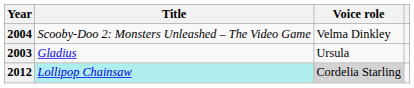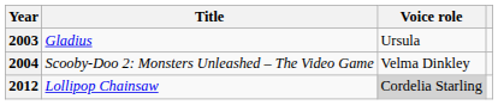 <table class="wikitable plainrowheaders" style="margin-right: 0;">
 <tr>
 <th scope="col">Year</th>
 <th scope="col">Title</th>
 <th scope="col">Voice role</th>
 <th scope="col"></th>
 </tr>
 <tr>
+<th scope="row">2003</th>
+<td><em><a href='#'>Gladius</a></em></td>
+<td>Ursula</td>
+<td style="text-align: center;"></td>
+</tr>
+<tr>
 <th scope="row">2004</th>
 <td><em>Scooby-Doo 2: Monsters Unleashed – The Video Game</em></td>
 <td>Velma Dinkley</td>
 <td style="text-align: center;"></td>
 </tr>
 <tr>
-<th scope="row">2003</th>
-<td><em><a href='#'>Gladius</a></em></td>
-<td>Ursula</td>
-<td style="text-align: center;"></td>
-</tr>
-<tr>
 <th scope="row">2012</th>
-<td style="background: paleturquoise;"><em><a href='#'>Lollipop Chainsaw</a></em></td>
+<td><em><a href='#'>Lollipop Chainsaw</a></em></td>
 <td style="background: lightgrey;">Cordelia Starling</td>
 <td style="text-align: center;"></td>
 </tr>
 </table>
